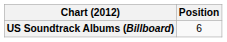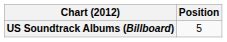 <table class="wikitable sortable plainrowheaders" style="text-align:center">
 <tr>
 <th scope="col">Chart (2012)</th>
 <th scope="col">Position</th>
 </tr>
 <tr>
 <th scope="row">US Soundtrack Albums (<em>Billboard</em>)</th>
-<td>6</td>
+<td>5</td>
 </tr>
 </table>
